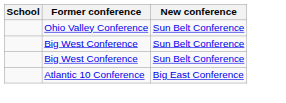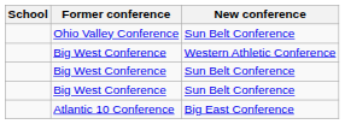 <table class="wikitable sortable">
 <tr>
 <th>School</th>
 <th>Former conference</th>
 <th>New conference</th>
 </tr>
 <tr>
 <td></td>
 <td><a href='#'>Ohio Valley Conference</a></td>
 <td><a href='#'>Sun Belt Conference</a></td>
+</tr>
+<tr>
+<td></td>
+<td><a href='#'>Big West Conference</a></td>
+<td><a href='#'>Western Athletic Conference</a></td>
 </tr>
 <tr>
 <td></td>
 <td><a href='#'>Big West Conference</a></td>
 <td><a href='#'>Sun Belt Conference</a></td>
 </tr>
 <tr>
 <td></td>
 <td><a href='#'>Big West Conference</a></td>
 <td><a href='#'>Sun Belt Conference</a></td>
 </tr>
 <tr>
 <td></td>
 <td><a href='#'>Atlantic 10 Conference</a></td>
 <td><a href='#'>Big East Conference</a></td>
 </tr>
 </table>
